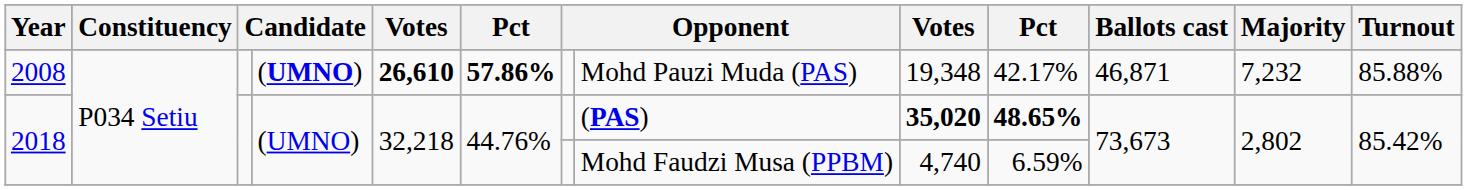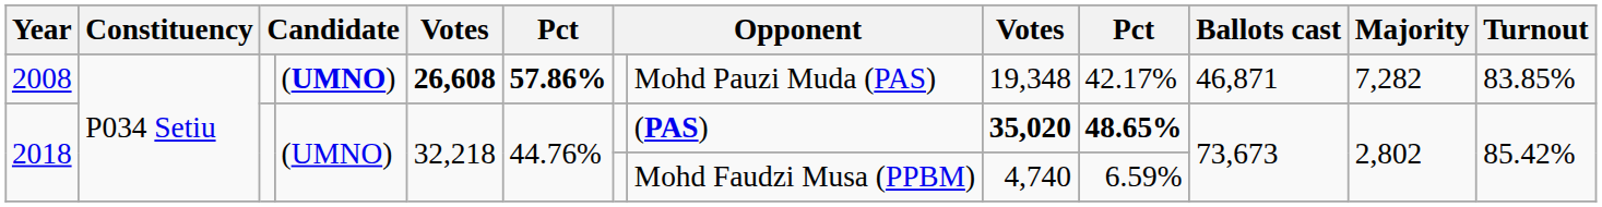 <table class="wikitable" style="margin:0.5em ; font-size:95%">
 <tr>
 <th>Year</th>
 <th>Constituency</th>
 <th colspan=2>Candidate</th>
 <th>Votes</th>
 <th>Pct</th>
 <th colspan=2>Opponent</th>
 <th>Votes</th>
 <th>Pct</th>
 <th>Ballots cast</th>
 <th>Majority</th>
 <th>Turnout</th>
 </tr>
 <tr>
 <td><a href='#'>2008</a></td>
 <td rowspan=3>P034 <a href='#'>Setiu</a></td>
 <td></td>
 <td> (<a href='#'><strong>UMNO</strong></a>)</td>
-<td align="right"><strong>26,610</strong></td>
+<td align="right"><strong>26,608</strong></td>
 <td><strong>57.86%</strong></td>
 <td></td>
 <td>Mohd Pauzi Muda (<a href='#'>PAS</a>)</td>
 <td align="right">19,348</td>
 <td>42.17%</td>
 <td>46,871</td>
-<td>7,232</td>
-<td>85.88%</td>
+<td>7,282</td>
+<td>83.85%</td>
 </tr>
 <tr>
 <td rowspan=2><a href='#'>2018</a></td>
 <td rowspan=2 ></td>
 <td rowspan=2> (<a href='#'>UMNO</a>)</td>
 <td rowspan=2 align="right">32,218</td>
 <td rowspan=2>44.76%</td>
 <td></td>
 <td> (<a href='#'><strong>PAS</strong></a>)</td>
 <td align="right"><strong>35,020</strong></td>
 <td><strong>48.65%</strong></td>
 <td rowspan=2>73,673</td>
 <td rowspan=2>2,802</td>
 <td rowspan=2>85.42%</td>
 </tr>
 <tr>
 <td></td>
 <td>Mohd Faudzi Musa (<a href='#'>PPBM</a>)</td>
 <td align="right">4,740</td>
 <td align="right">6.59%</td>
 </tr>
 </table>
